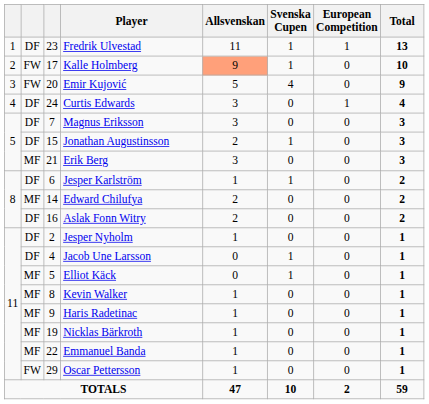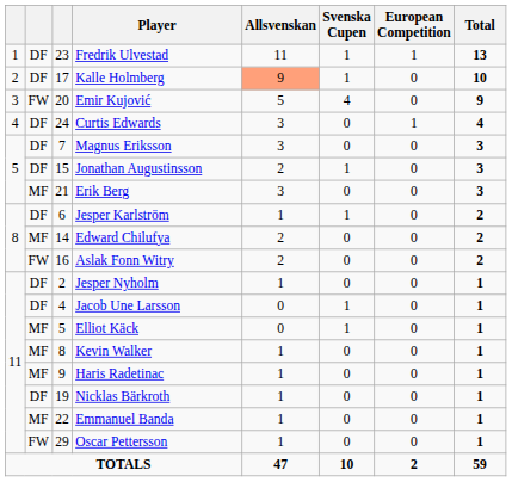 <table class="wikitable sortable" style="font-size: 95%; text-align: center;">
 <tr>
 <th width=10></th>
 <th width=10></th>
 <th width=10></th>
 <th width=180>Player</th>
 <th width=50>Allsvenskan</th>
 <th width=50>Svenska Cupen</th>
 <th width=50>European Competition</th>
 <th width=50>Total</th>
 </tr>
 <tr>
 <td>1</td>
 <td>DF</td>
 <td>23</td>
 <td align=left> <a href='#'>Fredrik Ulvestad</a></td>
 <td>11</td>
 <td>1</td>
 <td>1</td>
 <td><strong>13</strong></td>
 </tr>
 <tr>
 <td>2</td>
-<td>FW</td>
+<td>DF</td>
 <td>17</td>
 <td align=left> <a href='#'>Kalle Holmberg</a></td>
 <td style="background: lightsalmon;">9</td>
 <td>1</td>
 <td>0</td>
 <td><strong>10</strong></td>
 </tr>
 <tr>
 <td>3</td>
 <td>FW</td>
 <td>20</td>
 <td align=left> <a href='#'>Emir Kujović</a></td>
 <td>5</td>
 <td>4</td>
 <td>0</td>
 <td><strong>9</strong></td>
 </tr>
 <tr>
 <td>4</td>
 <td>DF</td>
 <td>24</td>
 <td align=left> <a href='#'>Curtis Edwards</a></td>
 <td>3</td>
 <td>0</td>
 <td>1</td>
 <td><strong>4</strong></td>
 </tr>
 <tr>
 <td rowspan="3">5</td>
 <td>DF</td>
 <td>7</td>
 <td align=left> <a href='#'>Magnus Eriksson</a></td>
 <td>3</td>
 <td>0</td>
 <td>0</td>
 <td><strong>3</strong></td>
 </tr>
 <tr>
 <td>DF</td>
 <td>15</td>
 <td align=left> <a href='#'>Jonathan Augustinsson</a></td>
 <td>2</td>
 <td>1</td>
 <td>0</td>
 <td><strong>3</strong></td>
 </tr>
 <tr>
 <td>MF</td>
 <td>21</td>
 <td align=left> <a href='#'>Erik Berg</a></td>
 <td>3</td>
 <td>0</td>
 <td>0</td>
 <td><strong>3</strong></td>
 </tr>
 <tr>
 <td rowspan="3">8</td>
 <td>DF</td>
 <td>6</td>
 <td align=left> <a href='#'>Jesper Karlström</a></td>
 <td>1</td>
 <td>1</td>
 <td>0</td>
 <td><strong>2</strong></td>
 </tr>
 <tr>
 <td>MF</td>
 <td>14</td>
 <td align=left> <a href='#'>Edward Chilufya</a></td>
 <td>2</td>
 <td>0</td>
 <td>0</td>
 <td><strong>2</strong></td>
 </tr>
 <tr>
-<td>DF</td>
+<td>FW</td>
 <td>16</td>
 <td align=left> <a href='#'>Aslak Fonn Witry</a></td>
 <td>2</td>
 <td>0</td>
 <td>0</td>
 <td><strong>2</strong></td>
 </tr>
 <tr>
 <td rowspan="8">11</td>
 <td>DF</td>
 <td>2</td>
 <td align=left> <a href='#'>Jesper Nyholm</a></td>
 <td>1</td>
 <td>0</td>
 <td>0</td>
 <td><strong>1</strong></td>
 </tr>
 <tr>
 <td>DF</td>
 <td>4</td>
 <td align=left> <a href='#'>Jacob Une Larsson</a></td>
 <td>0</td>
 <td>1</td>
 <td>0</td>
 <td><strong>1</strong></td>
 </tr>
 <tr>
 <td>MF</td>
 <td>5</td>
 <td align=left> <a href='#'>Elliot Käck</a></td>
 <td>0</td>
 <td>1</td>
 <td>0</td>
 <td><strong>1</strong></td>
 </tr>
 <tr>
 <td>MF</td>
 <td>8</td>
 <td align=left> <a href='#'>Kevin Walker</a></td>
 <td>1</td>
 <td>0</td>
 <td>0</td>
 <td><strong>1</strong></td>
 </tr>
 <tr>
 <td>MF</td>
 <td>9</td>
 <td align=left> <a href='#'>Haris Radetinac</a></td>
 <td>1</td>
 <td>0</td>
 <td>0</td>
 <td><strong>1</strong></td>
 </tr>
 <tr>
-<td>MF</td>
+<td>DF</td>
 <td>19</td>
 <td align=left> <a href='#'>Nicklas Bärkroth</a></td>
 <td>1</td>
 <td>0</td>
 <td>0</td>
 <td><strong>1</strong></td>
 </tr>
 <tr>
 <td>MF</td>
 <td>22</td>
 <td align=left> <a href='#'>Emmanuel Banda</a></td>
 <td>1</td>
 <td>0</td>
 <td>0</td>
 <td><strong>1</strong></td>
 </tr>
 <tr>
 <td>FW</td>
 <td>29</td>
 <td align=left> <a href='#'>Oscar Pettersson</a></td>
 <td>1</td>
 <td>0</td>
 <td>0</td>
 <td><strong>1</strong></td>
 </tr>
 <tr>
 <td colspan="4"><strong>TOTALS</strong></td>
 <td><strong>47</strong></td>
 <td><strong>10</strong></td>
 <td><strong>2</strong></td>
 <td><strong>59</strong></td>
 </tr>
 </table>
